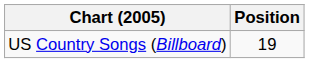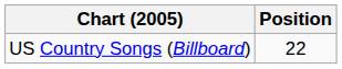 <table class="wikitable sortable">
 <tr>
 <th scope="col">Chart (2005)</th>
 <th scope="col">Position</th>
 </tr>
 <tr>
 <td>US <a href='#'>Country Songs</a> (<em><a href='#'>Billboard</a></em>)</td>
-<td align="center">19</td>
+<td align="center">22</td>
 </tr>
 </table>
